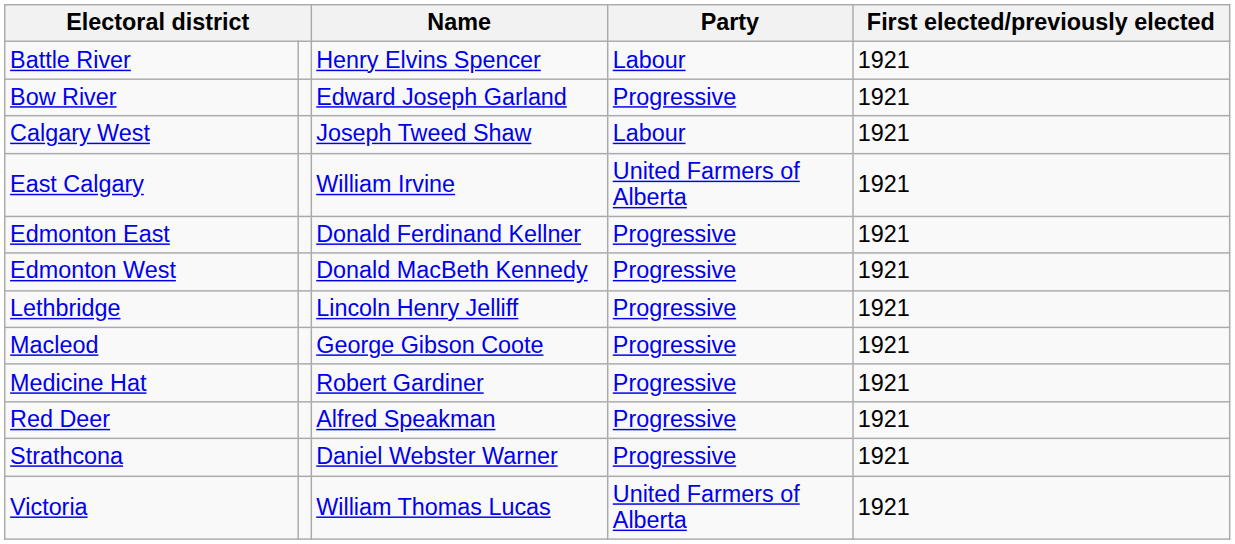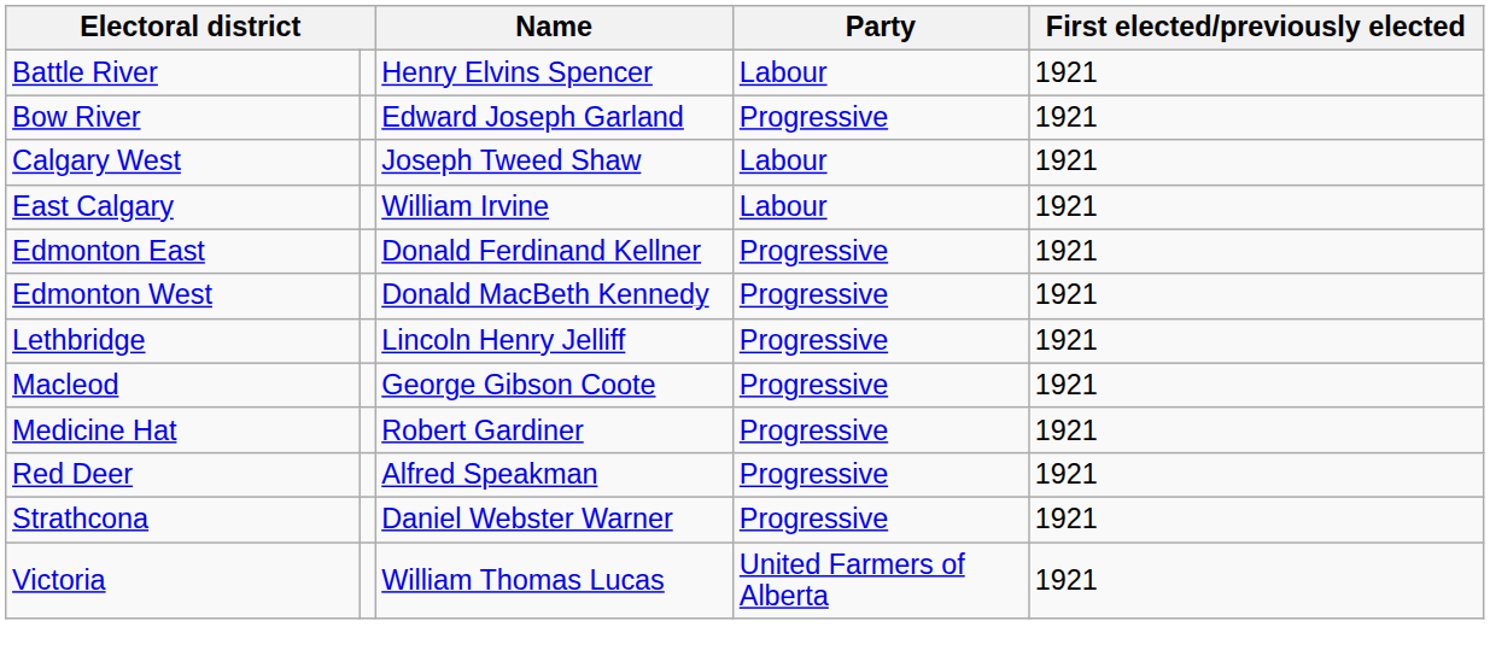 <table class="wikitable" width=95%>
 <tr>
 <th colspan=2 width=25%>Electoral district</th>
 <th>Name</th>
 <th width=20%>Party</th>
 <th>First elected/previously elected</th>
 </tr>
 <tr>
 <td width=24%><a href='#'>Battle River</a></td>
 <td></td>
 <td><a href='#'>Henry Elvins Spencer</a></td>
 <td><a href='#'>Labour</a></td>
 <td>1921</td>
 </tr>
 <tr>
 <td><a href='#'>Bow River</a></td>
 <td></td>
 <td><a href='#'>Edward Joseph Garland</a></td>
 <td><a href='#'>Progressive</a></td>
 <td>1921</td>
 </tr>
 <tr>
 <td><a href='#'>Calgary West</a></td>
 <td></td>
 <td><a href='#'>Joseph Tweed Shaw</a></td>
 <td><a href='#'>Labour</a></td>
 <td>1921</td>
 </tr>
 <tr>
 <td><a href='#'>East Calgary</a></td>
 <td></td>
 <td><a href='#'>William Irvine</a></td>
-<td><a href='#'>United Farmers of Alberta</a></td>
+<td><a href='#'>Labour</a></td>
 <td>1921</td>
 </tr>
 <tr>
 <td><a href='#'>Edmonton East</a></td>
 <td></td>
 <td><a href='#'>Donald Ferdinand Kellner</a></td>
 <td><a href='#'>Progressive</a></td>
 <td>1921</td>
 </tr>
 <tr>
 <td><a href='#'>Edmonton West</a></td>
 <td></td>
 <td><a href='#'>Donald MacBeth Kennedy</a></td>
 <td><a href='#'>Progressive</a></td>
 <td>1921</td>
 </tr>
 <tr>
 <td><a href='#'>Lethbridge</a></td>
 <td></td>
 <td><a href='#'>Lincoln Henry Jelliff</a></td>
 <td><a href='#'>Progressive</a></td>
 <td>1921</td>
 </tr>
 <tr>
 <td><a href='#'>Macleod</a></td>
 <td></td>
 <td><a href='#'>George Gibson Coote</a></td>
 <td><a href='#'>Progressive</a></td>
 <td>1921</td>
 </tr>
 <tr>
 <td><a href='#'>Medicine Hat</a></td>
 <td></td>
 <td><a href='#'>Robert Gardiner</a></td>
 <td><a href='#'>Progressive</a></td>
 <td>1921</td>
 </tr>
 <tr>
 <td><a href='#'>Red Deer</a></td>
 <td></td>
 <td><a href='#'>Alfred Speakman</a></td>
 <td><a href='#'>Progressive</a></td>
 <td>1921</td>
 </tr>
 <tr>
 <td><a href='#'>Strathcona</a></td>
 <td></td>
 <td><a href='#'>Daniel Webster Warner</a></td>
 <td><a href='#'>Progressive</a></td>
 <td>1921</td>
 </tr>
 <tr>
 <td><a href='#'>Victoria</a></td>
 <td></td>
 <td><a href='#'>William Thomas Lucas</a></td>
 <td><a href='#'>United Farmers of Alberta</a></td>
 <td>1921</td>
 </tr>
 </table>
